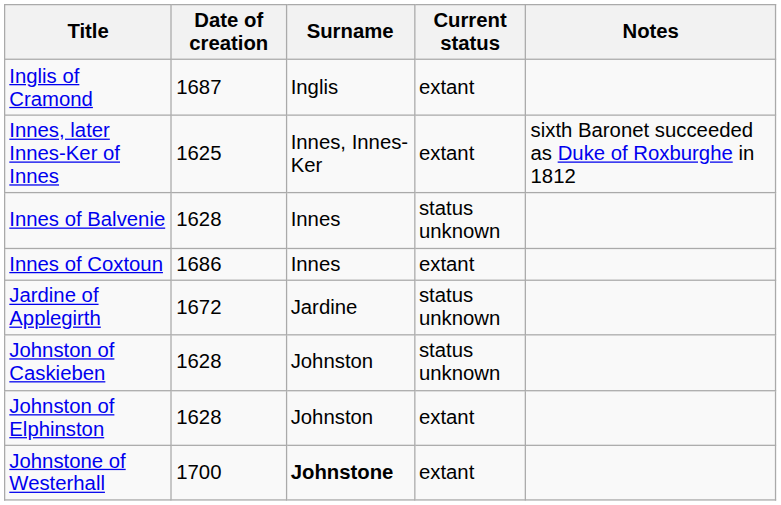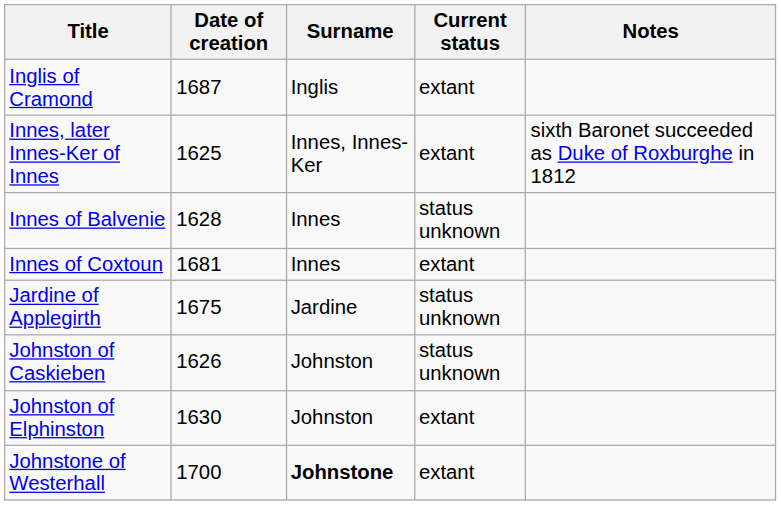 <table class="wikitable">
 <tr>
 <th>Title</th>
 <th>Date of creation</th>
 <th>Surname</th>
 <th>Current status</th>
 <th>Notes</th>
 </tr>
 <tr>
 <td><a href='#'>Inglis of Cramond</a></td>
 <td>1687</td>
 <td>Inglis</td>
 <td>extant</td>
 <td> </td>
 </tr>
 <tr>
 <td><a href='#'>Innes, later Innes-Ker of Innes</a></td>
 <td>1625</td>
 <td>Innes, Innes-Ker</td>
 <td>extant</td>
 <td>sixth Baronet succeeded as <a href='#'>Duke of Roxburghe</a> in 1812</td>
 </tr>
 <tr>
 <td><a href='#'>Innes of Balvenie</a></td>
 <td>1628</td>
 <td>Innes</td>
 <td>status unknown</td>
 <td> </td>
 </tr>
 <tr>
 <td><a href='#'>Innes of Coxtoun</a></td>
-<td>1686</td>
+<td>1681</td>
 <td>Innes</td>
 <td>extant</td>
 <td> </td>
 </tr>
 <tr>
 <td><a href='#'>Jardine of Applegirth</a></td>
-<td>1672</td>
+<td>1675</td>
 <td>Jardine</td>
 <td>status unknown</td>
 <td> </td>
 </tr>
 <tr>
 <td><a href='#'>Johnston of Caskieben</a></td>
-<td>1628</td>
+<td>1626</td>
 <td>Johnston</td>
 <td>status unknown</td>
 <td> </td>
 </tr>
 <tr>
 <td><a href='#'>Johnston of Elphinston</a></td>
-<td>1628</td>
+<td>1630</td>
 <td>Johnston</td>
 <td>extant</td>
 <td> </td>
 </tr>
 <tr>
 <td><a href='#'>Johnstone of Westerhall</a></td>
 <td>1700</td>
 <td><strong>Johnstone</strong></td>
 <td>extant</td>
 <td> </td>
 </tr>
 </table>
